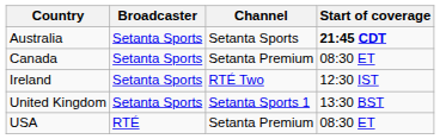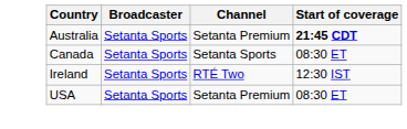 <table class="wikitable" style="float:right;">
 <tr>
 <th>Country</th>
 <th>Broadcaster</th>
 <th>Channel</th>
 <th>Start of coverage</th>
 </tr>
 <tr>
 <td>Australia</td>
 <td><a href='#'>Setanta Sports</a></td>
-<td>Setanta Sports</td>
+<td>Setanta Premium</td>
 <td><strong>21:45 <a href='#'>CDT</a></strong></td>
 </tr>
 <tr>
 <td>Canada</td>
 <td><a href='#'>Setanta Sports</a></td>
-<td>Setanta Premium</td>
+<td>Setanta Sports</td>
 <td>08:30 <a href='#'>ET</a></td>
 </tr>
 <tr>
 <td>Ireland</td>
 <td><a href='#'>Setanta Sports</a></td>
 <td><a href='#'>RTÉ Two</a></td>
 <td>12:30 <a href='#'>IST</a></td>
 </tr>
 <tr>
-<td>United Kingdom</td>
+<td>USA</td>
 <td><a href='#'>Setanta Sports</a></td>
-<td><a href='#'>Setanta Sports 1</a></td>
-<td>13:30 <a href='#'>BST</a></td>
-</tr>
-<tr>
-<td>USA</td>
-<td><a href='#'>RTÉ</a></td>
 <td>Setanta Premium</td>
 <td>08:30 <a href='#'>ET</a></td>
 </tr>
 </table>
